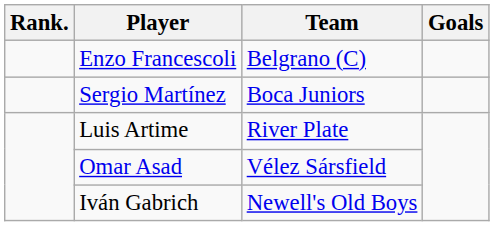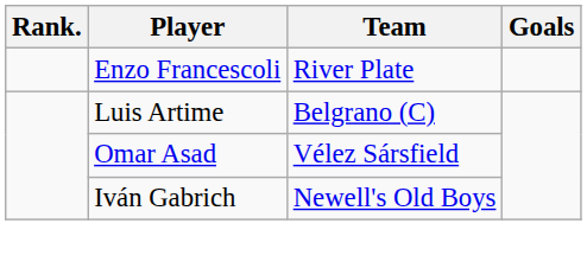 <table class="wikitable">
 <tr>
 <th>Rank.</th>
 <th>Player</th>
 <th>Team</th>
 <th>Goals</th>
 </tr>
 <tr>
 <td></td>
 <td> <a href='#'>Enzo Francescoli</a></td>
-<td><a href='#'>Belgrano (C)</a></td>
-<td></td>
-</tr>
-<tr>
-<td></td>
-<td> <a href='#'>Sergio Martínez</a></td>
-<td><a href='#'>Boca Juniors</a></td>
+<td><a href='#'>River Plate</a></td>
 <td></td>
 </tr>
 <tr>
 <td rowspan=3></td>
 <td> Luis Artime</td>
-<td><a href='#'>River Plate</a></td>
+<td><a href='#'>Belgrano (C)</a></td>
 <td rowspan=3></td>
 </tr>
 <tr>
 <td> <a href='#'>Omar Asad</a></td>
 <td><a href='#'>Vélez Sársfield</a></td>
 </tr>
 <tr>
 <td> Iván Gabrich</td>
 <td><a href='#'>Newell's Old Boys</a></td>
 </tr>
 </table>
